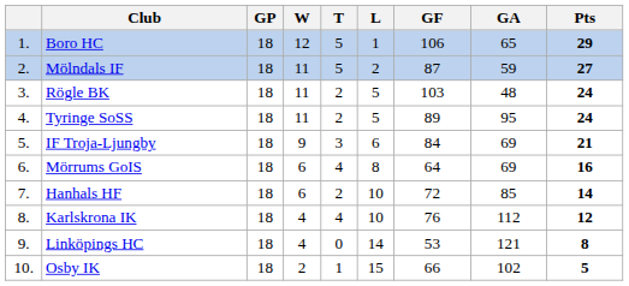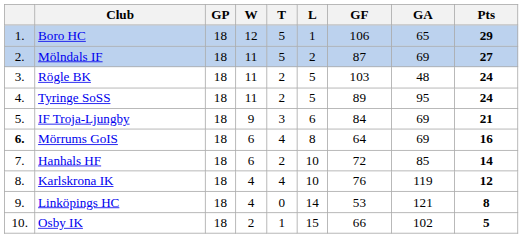 <table class="wikitable">
 <tr>
 <th width="30"></th>
 <th width="200">Club</th>
 <th width="30">GP</th>
 <th width="30">W</th>
 <th width="30">T</th>
 <th width="30">L</th>
 <th width="70">GF</th>
 <th width="70">GA</th>
 <th width="70">Pts</th>
 </tr>
 <tr bgcolor="#BCD2EE" align="center">
 <td>1.</td>
 <td align="left"><a href='#'>Boro HC</a></td>
 <td>18</td>
 <td>12</td>
 <td>5</td>
 <td>1</td>
 <td>106</td>
 <td>65</td>
 <td><strong>29</strong></td>
 </tr>
 <tr bgcolor="#BCD2EE" align="center">
 <td>2.</td>
 <td align="left"><a href='#'>Mölndals IF</a></td>
 <td>18</td>
 <td>11</td>
 <td>5</td>
 <td>2</td>
 <td>87</td>
-<td>59</td>
+<td>69</td>
 <td><strong>27</strong></td>
 </tr>
 <tr bgcolor="#FFFFFF" align="center">
 <td>3.</td>
 <td align="left"><a href='#'>Rögle BK</a></td>
 <td>18</td>
 <td>11</td>
 <td>2</td>
 <td>5</td>
 <td>103</td>
 <td>48</td>
 <td><strong>24</strong></td>
 </tr>
 <tr bgcolor="#FFFFFF" align="center">
 <td>4.</td>
 <td align="left"><a href='#'>Tyringe SoSS</a></td>
 <td>18</td>
 <td>11</td>
 <td>2</td>
 <td>5</td>
 <td>89</td>
 <td>95</td>
 <td><strong>24</strong></td>
 </tr>
 <tr bgcolor="#FFFFFF" align="center">
 <td>5.</td>
 <td align="left"><a href='#'>IF Troja-Ljungby</a></td>
 <td>18</td>
 <td>9</td>
 <td>3</td>
 <td>6</td>
 <td>84</td>
 <td>69</td>
 <td><strong>21</strong></td>
 </tr>
 <tr bgcolor="#FFFFFF" align="center">
-<td>6.</td>
+<td><strong>6.</strong></td>
 <td align="left"><a href='#'>Mörrums GoIS</a></td>
 <td>18</td>
 <td>6</td>
 <td>4</td>
 <td>8</td>
 <td>64</td>
 <td>69</td>
 <td><strong>16</strong></td>
 </tr>
 <tr bgcolor="#FFFFFF" align="center">
 <td>7.</td>
 <td align="left"><a href='#'>Hanhals HF</a></td>
 <td>18</td>
 <td>6</td>
 <td>2</td>
 <td>10</td>
 <td>72</td>
 <td>85</td>
 <td><strong>14</strong></td>
 </tr>
 <tr bgcolor="#FFFFFF" align="center">
 <td>8.</td>
 <td align="left"><a href='#'>Karlskrona IK</a></td>
 <td>18</td>
 <td>4</td>
 <td>4</td>
 <td>10</td>
 <td>76</td>
-<td>112</td>
+<td>119</td>
 <td><strong>12</strong></td>
 </tr>
 <tr bgcolor="#FFFFFF" align="center">
 <td>9.</td>
 <td align="left"><a href='#'>Linköpings HC</a></td>
 <td>18</td>
 <td>4</td>
 <td>0</td>
 <td>14</td>
 <td>53</td>
 <td>121</td>
 <td><strong>8</strong></td>
 </tr>
 <tr bgcolor="#FFFFFF" align="center">
 <td>10.</td>
 <td align="left"><a href='#'>Osby IK</a></td>
 <td>18</td>
 <td>2</td>
 <td>1</td>
 <td>15</td>
 <td>66</td>
 <td>102</td>
 <td><strong>5</strong></td>
 </tr>
 </table>
